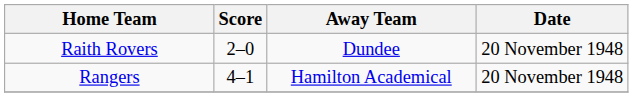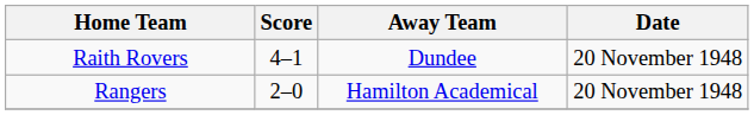 <table class="wikitable" style="text-align:center;">
 <tr>
 <th width=175>Home Team</th>
 <th width=20>Score</th>
 <th width=175>Away Team</th>
 <th width= 125>Date</th>
 </tr>
 <tr>
 <td><a href='#'>Raith Rovers</a></td>
-<td>2–0</td>
+<td>4–1</td>
 <td><a href='#'>Dundee</a></td>
 <td>20 November 1948</td>
 </tr>
 <tr>
 <td><a href='#'>Rangers</a></td>
-<td>4–1</td>
+<td>2–0</td>
 <td><a href='#'>Hamilton Academical</a></td>
 <td>20 November 1948</td>
 </tr>
 <tr>
 </tr>
 </table>
